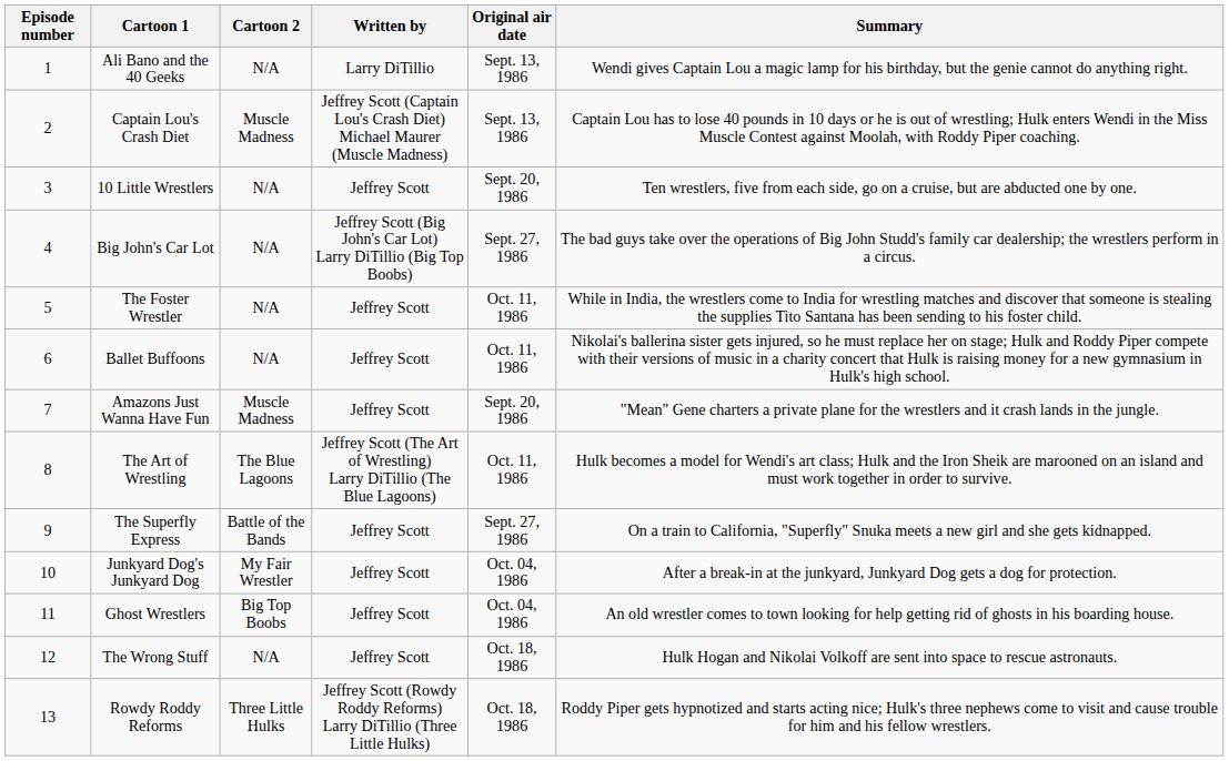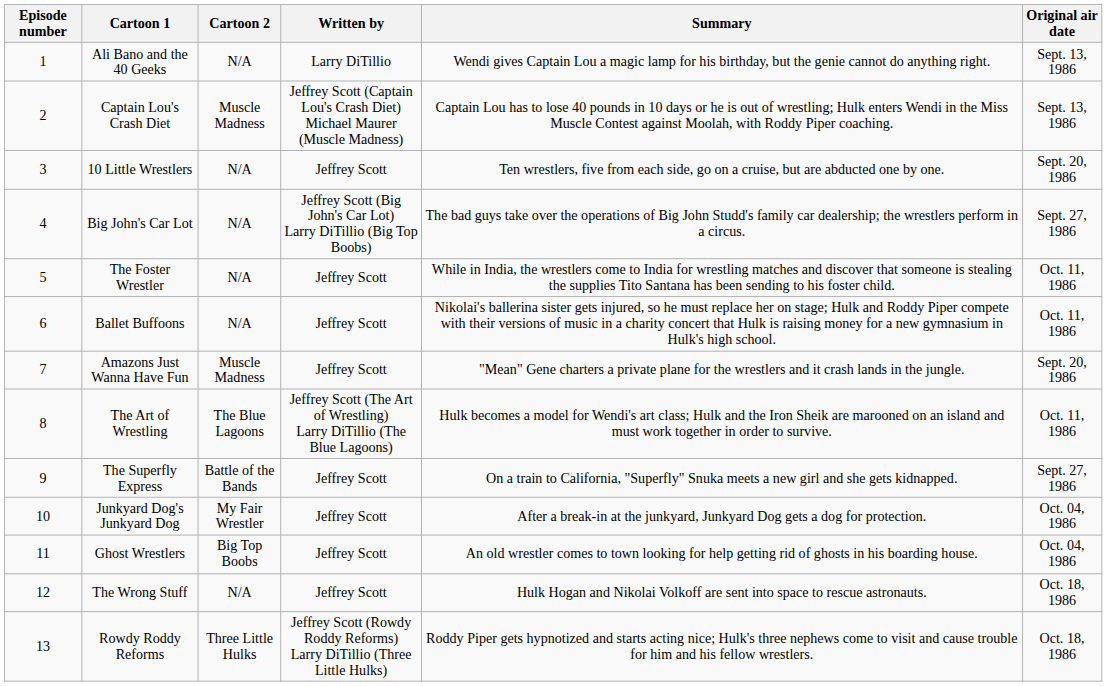 <table class="wikitable" Style="text-align:center">
 <tr>
 <th>Episode number</th>
 <th>Cartoon 1</th>
 <th>Cartoon 2</th>
 <th>Written by</th>
+<th>Summary</th>
 <th>Original air date</th>
-<th>Summary</th>
 </tr>
 <tr>
 <td>1</td>
 <td>Ali Bano and the 40 Geeks</td>
 <td>N/A</td>
 <td>Larry DiTillio</td>
+<td>Wendi gives Captain Lou a magic lamp for his birthday, but the genie cannot do anything right.</td>
 <td>Sept. 13, 1986</td>
-<td>Wendi gives Captain Lou a magic lamp for his birthday, but the genie cannot do anything right.</td>
 </tr>
 <tr>
 <td>2</td>
 <td>Captain Lou's Crash Diet</td>
 <td>Muscle Madness</td>
 <td>Jeffrey Scott (Captain Lou's Crash Diet)<br>Michael Maurer (Muscle Madness)</td>
+<td>Captain Lou has to lose 40 pounds in 10 days or he is out of wrestling;  Hulk enters Wendi in the Miss Muscle Contest against Moolah, with Roddy Piper coaching.</td>
 <td>Sept. 13, 1986</td>
-<td>Captain Lou has to lose 40 pounds in 10 days or he is out of wrestling;  Hulk enters Wendi in the Miss Muscle Contest against Moolah, with Roddy Piper coaching.</td>
 </tr>
 <tr>
 <td>3</td>
 <td>10 Little Wrestlers</td>
 <td>N/A</td>
 <td>Jeffrey Scott</td>
+<td>Ten wrestlers, five from each side, go on a cruise, but are abducted one by one.</td>
 <td>Sept. 20, 1986</td>
-<td>Ten wrestlers, five from each side, go on a cruise, but are abducted one by one.</td>
 </tr>
 <tr>
 <td>4</td>
 <td>Big John's Car Lot</td>
 <td>N/A</td>
 <td>Jeffrey Scott (Big John's Car Lot)<br>Larry DiTillio (Big Top Boobs)</td>
+<td>The bad guys take over the operations of Big John Studd's family car dealership; the wrestlers perform in a circus.</td>
 <td>Sept. 27, 1986</td>
-<td>The bad guys take over the operations of Big John Studd's family car dealership; the wrestlers perform in a circus.</td>
 </tr>
 <tr>
 <td>5</td>
 <td>The Foster Wrestler</td>
 <td>N/A</td>
 <td>Jeffrey Scott</td>
+<td>While in India, the wrestlers come to India for wrestling matches and discover that someone is stealing the supplies Tito Santana has been sending to his foster child.</td>
 <td>Oct. 11, 1986</td>
-<td>While in India, the wrestlers come to India for wrestling matches and discover that someone is stealing the supplies Tito Santana has been sending to his foster child.</td>
 </tr>
 <tr>
 <td>6</td>
 <td>Ballet Buffoons</td>
 <td>N/A</td>
 <td>Jeffrey Scott</td>
+<td>Nikolai's ballerina sister gets injured, so he must replace her on stage; Hulk and Roddy Piper compete with their versions of music in a charity concert that Hulk is raising money for a new gymnasium in Hulk's high school.</td>
 <td>Oct. 11, 1986</td>
-<td>Nikolai's ballerina sister gets injured, so he must replace her on stage; Hulk and Roddy Piper compete with their versions of music in a charity concert that Hulk is raising money for a new gymnasium in Hulk's high school.</td>
 </tr>
 <tr>
 <td>7</td>
 <td>Amazons Just Wanna Have Fun</td>
 <td>Muscle Madness</td>
 <td>Jeffrey Scott</td>
+<td>"Mean" Gene charters a private plane for the wrestlers and it crash lands in the jungle.</td>
 <td>Sept. 20, 1986</td>
-<td>"Mean" Gene charters a private plane for the wrestlers and it crash lands in the jungle.</td>
 </tr>
 <tr>
 <td>8</td>
 <td>The Art of Wrestling</td>
 <td>The Blue Lagoons</td>
 <td>Jeffrey Scott (The Art of Wrestling)<br>Larry DiTillio (The Blue Lagoons)</td>
+<td>Hulk becomes a model for Wendi's art class; Hulk and the Iron Sheik are marooned on an island and must work together in order to survive.</td>
 <td>Oct. 11, 1986</td>
-<td>Hulk becomes a model for Wendi's art class; Hulk and the Iron Sheik are marooned on an island and must work together in order to survive.</td>
 </tr>
 <tr>
 <td>9</td>
 <td>The Superfly Express</td>
 <td>Battle of the Bands</td>
 <td>Jeffrey Scott</td>
+<td>On a train to California, "Superfly" Snuka meets a new girl and she gets kidnapped.</td>
 <td>Sept. 27, 1986</td>
-<td>On a train to California, "Superfly" Snuka meets a new girl and she gets kidnapped.</td>
 </tr>
 <tr>
 <td>10</td>
 <td>Junkyard Dog's Junkyard Dog</td>
 <td>My Fair Wrestler</td>
 <td>Jeffrey Scott</td>
+<td>After a break-in at the junkyard, Junkyard Dog gets a dog for protection.</td>
 <td>Oct. 04, 1986</td>
-<td>After a break-in at the junkyard, Junkyard Dog gets a dog for protection.</td>
 </tr>
 <tr>
 <td>11</td>
 <td>Ghost Wrestlers</td>
 <td>Big Top Boobs</td>
 <td>Jeffrey Scott</td>
+<td>An old wrestler comes to town looking for help getting rid of ghosts in his boarding house.</td>
 <td>Oct. 04, 1986</td>
-<td>An old wrestler comes to town looking for help getting rid of ghosts in his boarding house.</td>
 </tr>
 <tr>
 <td>12</td>
 <td>The Wrong Stuff</td>
 <td>N/A</td>
 <td>Jeffrey Scott</td>
+<td>Hulk Hogan and Nikolai Volkoff are sent into space to rescue astronauts.</td>
 <td>Oct. 18, 1986</td>
-<td>Hulk Hogan and Nikolai Volkoff are sent into space to rescue astronauts.</td>
 </tr>
 <tr>
 <td>13</td>
 <td>Rowdy Roddy Reforms</td>
 <td>Three Little Hulks</td>
 <td>Jeffrey Scott (Rowdy Roddy Reforms)<br>Larry DiTillio (Three Little Hulks)</td>
+<td>Roddy Piper gets hypnotized and starts acting nice; Hulk's three nephews come to visit and cause trouble for him and his fellow wrestlers.</td>
 <td>Oct. 18, 1986</td>
-<td>Roddy Piper gets hypnotized and starts acting nice; Hulk's three nephews come to visit and cause trouble for him and his fellow wrestlers.</td>
 </tr>
 </table>
